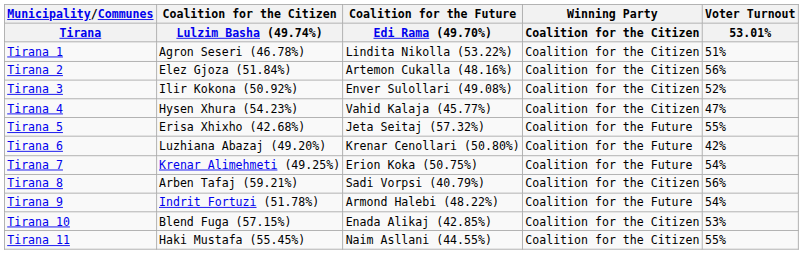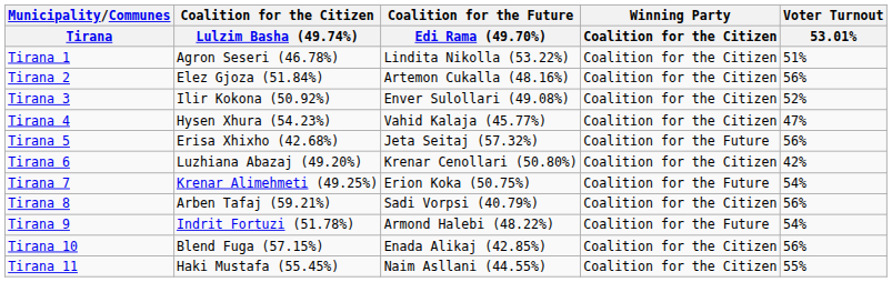 <table class="wikitable">
 <tr>
 <th><a href='#'>Municipality</a>/<a href='#'>Communes</a></th>
 <th>Coalition for the Citizen</th>
 <th>Coalition for the Future</th>
 <th>Winning Party</th>
 <th>Voter Turnout</th>
 </tr>
 <tr>
 <th><a href='#'>Tirana</a></th>
 <th><a href='#'>Lulzim Basha</a> (49.74%)</th>
 <th><a href='#'>Edi Rama</a> (49.70%)</th>
 <th>Coalition for the Citizen</th>
 <th>53.01%</th>
 </tr>
 <tr>
 <td><a href='#'>Tirana 1</a></td>
 <td>Agron Seseri (46.78%)</td>
 <td>Lindita Nikolla (53.22%)</td>
 <td>Coalition for the Citizen</td>
 <td>51%</td>
 </tr>
 <tr>
 <td><a href='#'>Tirana 2</a></td>
 <td>Elez Gjoza (51.84%)</td>
 <td>Artemon Cukalla (48.16%)</td>
 <td>Coalition for the Citizen</td>
 <td>56%</td>
 </tr>
 <tr>
 <td><a href='#'>Tirana 3</a></td>
 <td>Ilir Kokona (50.92%)</td>
 <td>Enver Sulollari (49.08%)</td>
 <td>Coalition for the Citizen</td>
 <td>52%</td>
 </tr>
 <tr>
 <td><a href='#'>Tirana 4</a></td>
 <td>Hysen Xhura (54.23%)</td>
 <td>Vahid Kalaja (45.77%)</td>
 <td>Coalition for the Citizen</td>
 <td>47%</td>
 </tr>
 <tr>
 <td><a href='#'>Tirana 5</a></td>
 <td>Erisa Xhixho (42.68%)</td>
 <td>Jeta Seitaj (57.32%)</td>
 <td>Coalition for the Future</td>
-<td>55%</td>
+<td>56%</td>
 </tr>
 <tr>
 <td><a href='#'>Tirana 6</a></td>
 <td>Luzhiana Abazaj (49.20%)</td>
 <td>Krenar Cenollari (50.80%)</td>
-<td>Coalition for the Future</td>
+<td>Coalition for the Citizen</td>
 <td>42%</td>
 </tr>
 <tr>
 <td><a href='#'>Tirana 7</a></td>
 <td><a href='#'>Krenar Alimehmeti</a> (49.25%)</td>
 <td>Erion Koka (50.75%)</td>
 <td>Coalition for the Future</td>
 <td>54%</td>
 </tr>
 <tr>
 <td><a href='#'>Tirana 8</a></td>
 <td>Arben Tafaj (59.21%)</td>
 <td>Sadi Vorpsi (40.79%)</td>
 <td>Coalition for the Citizen</td>
 <td>56%</td>
 </tr>
 <tr>
 <td><a href='#'>Tirana 9</a></td>
 <td><a href='#'>Indrit Fortuzi</a> (51.78%)</td>
 <td>Armond Halebi (48.22%)</td>
 <td>Coalition for the Future</td>
 <td>54%</td>
 </tr>
 <tr>
 <td><a href='#'>Tirana 10</a></td>
 <td>Blend Fuga (57.15%)</td>
 <td>Enada Alikaj (42.85%)</td>
 <td>Coalition for the Citizen</td>
-<td>53%</td>
+<td>56%</td>
 </tr>
 <tr>
 <td><a href='#'>Tirana 11</a></td>
 <td>Haki Mustafa (55.45%)</td>
 <td>Naim Asllani (44.55%)</td>
 <td>Coalition for the Citizen</td>
 <td>55%</td>
 </tr>
 </table>
